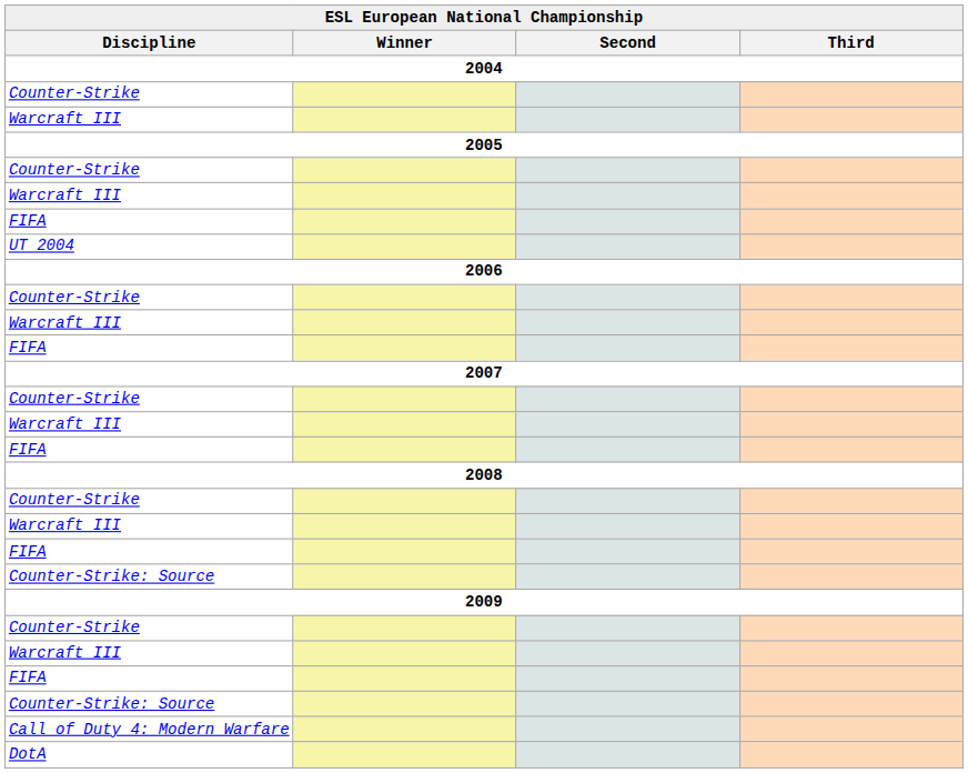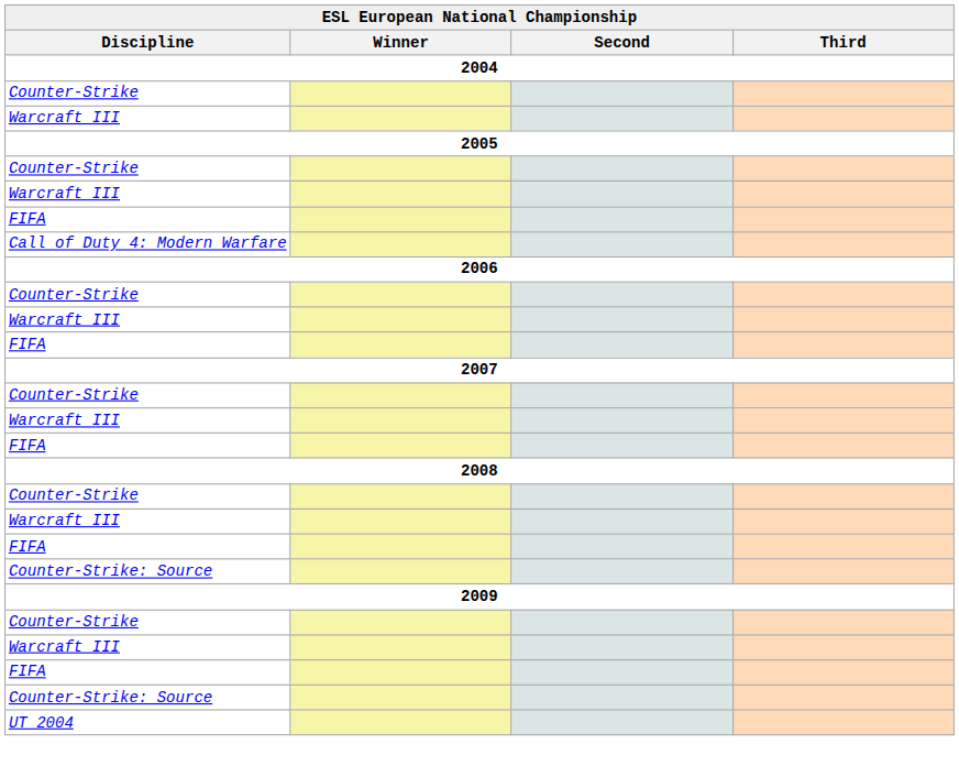 <table class="wikitable">
 <tr>
 <th colspan="4" style="background:#efefef"><strong>ESL European National Championship</strong></th>
 </tr>
 <tr>
 <th>Discipline</th>
 <th width="180px">Winner</th>
 <th width="180px">Second</th>
 <th width="180px">Third</th>
 </tr>
 <tr>
 <td colspan="4" style="background:#ffffff" align="center"><strong>2004</strong></td>
 </tr>
 <tr style="background:#ffffff">
 <td><em><a href='#'>Counter-Strike</a></em></td>
 <td style="background:#F7F6A8;"><strong></strong></td>
 <td style="background:#DCE5E5;"><strong></strong></td>
 <td style="background:#FFDAB9;"><strong></strong></td>
 </tr>
 <tr style="background:#ffffff">
 <td><em><a href='#'>Warcraft III</a></em></td>
 <td style="background:#F7F6A8;"><strong></strong></td>
 <td style="background:#DCE5E5;"><strong></strong></td>
 <td style="background:#FFDAB9;"><strong></strong></td>
 </tr>
 <tr>
 <td colspan="4" style="background:#ffffff" align="center"><strong>2005</strong></td>
 </tr>
 <tr style="background:#ffffff">
 <td><em><a href='#'>Counter-Strike</a></em></td>
 <td style="background:#F7F6A8;"><strong></strong></td>
 <td style="background:#DCE5E5;"><strong></strong></td>
 <td style="background:#FFDAB9;"><strong></strong></td>
 </tr>
 <tr style="background:#ffffff">
 <td><em><a href='#'>Warcraft III</a></em></td>
 <td style="background:#F7F6A8;"><strong></strong></td>
 <td style="background:#DCE5E5;"><strong></strong></td>
 <td style="background:#FFDAB9;"><strong></strong></td>
 </tr>
 <tr style="background:#ffffff">
 <td><em><a href='#'>FIFA</a></em></td>
 <td style="background:#F7F6A8;"><strong></strong></td>
 <td style="background:#DCE5E5;"><strong></strong></td>
 <td style="background:#FFDAB9;"><strong></strong></td>
 </tr>
 <tr style="background:#ffffff">
-<td><em><a href='#'>UT 2004</a></em></td>
+<td><em><a href='#'>Call of Duty 4: Modern Warfare</a></em></td>
 <td style="background:#F7F6A8;"><strong></strong></td>
 <td style="background:#DCE5E5;"><strong></strong></td>
 <td style="background:#FFDAB9;"><strong></strong></td>
 </tr>
 <tr>
 <td colspan="4" style="background:#ffffff" align="center"><strong>2006</strong></td>
 </tr>
 <tr style="background:#ffffff">
 <td><em><a href='#'>Counter-Strike</a></em></td>
 <td style="background:#F7F6A8;"><strong></strong></td>
 <td style="background:#DCE5E5;"><strong></strong></td>
 <td style="background:#FFDAB9;"><strong></strong></td>
 </tr>
 <tr style="background:#ffffff">
 <td><em><a href='#'>Warcraft III</a></em></td>
 <td style="background:#F7F6A8;"><strong></strong></td>
 <td style="background:#DCE5E5;"><strong></strong></td>
 <td style="background:#FFDAB9;"><strong></strong></td>
 </tr>
 <tr style="background:#ffffff">
 <td><em><a href='#'>FIFA</a></em></td>
 <td style="background:#F7F6A8;"><strong></strong></td>
 <td style="background:#DCE5E5;"><strong></strong></td>
 <td style="background:#FFDAB9;"><strong></strong></td>
 </tr>
 <tr>
 <td colspan="4" style="background:#ffffff" align="center"><strong>2007</strong></td>
 </tr>
 <tr style="background:#ffffff">
 <td><em><a href='#'>Counter-Strike</a></em></td>
 <td style="background:#F7F6A8;"><strong></strong></td>
 <td style="background:#DCE5E5;"><strong></strong></td>
 <td style="background:#FFDAB9;"><strong></strong></td>
 </tr>
 <tr style="background:#ffffff">
 <td><em><a href='#'>Warcraft III</a></em></td>
 <td style="background:#F7F6A8;"><strong></strong></td>
 <td style="background:#DCE5E5;"><strong></strong></td>
 <td style="background:#FFDAB9;"><strong></strong></td>
 </tr>
 <tr style="background:#ffffff">
 <td><em><a href='#'>FIFA</a></em></td>
 <td style="background:#F7F6A8;"><strong></strong></td>
 <td style="background:#DCE5E5;"><strong></strong></td>
 <td style="background:#FFDAB9;"><strong></strong></td>
 </tr>
 <tr>
 <td colspan="4" style="background:#ffffff" align="center"><strong>2008</strong></td>
 </tr>
 <tr style="background:#ffffff">
 <td><em><a href='#'>Counter-Strike</a></em></td>
 <td style="background:#F7F6A8;"><strong></strong></td>
 <td style="background:#DCE5E5;"><strong></strong></td>
 <td style="background:#FFDAB9;"><strong></strong></td>
 </tr>
 <tr style="background:#ffffff">
 <td><em><a href='#'>Warcraft III</a></em></td>
 <td style="background:#F7F6A8;"><strong></strong></td>
 <td style="background:#DCE5E5;"><strong></strong></td>
 <td style="background:#FFDAB9;"><strong></strong></td>
 </tr>
 <tr style="background:#ffffff">
 <td><em><a href='#'>FIFA</a></em></td>
 <td style="background:#F7F6A8;"><strong></strong></td>
 <td style="background:#DCE5E5;"><strong></strong></td>
 <td style="background:#FFDAB9;"><strong></strong></td>
 </tr>
 <tr style="background:#ffffff">
 <td><em><a href='#'>Counter-Strike: Source</a></em></td>
 <td style="background:#F7F6A8;"><strong></strong></td>
 <td style="background:#DCE5E5;"><strong></strong></td>
 <td style="background:#FFDAB9;"><strong></strong></td>
 </tr>
 <tr>
 <td colspan="4" style="background:#ffffff" align="center"><strong>2009</strong></td>
 </tr>
 <tr style="background:#ffffff">
 <td><em><a href='#'>Counter-Strike</a></em></td>
 <td style="background:#F7F6A8;"><strong></strong></td>
 <td style="background:#DCE5E5;"><strong></strong></td>
 <td style="background:#FFDAB9;"><strong></strong></td>
 </tr>
 <tr style="background:#ffffff">
 <td><em><a href='#'>Warcraft III</a></em></td>
 <td style="background:#F7F6A8;"><strong></strong></td>
 <td style="background:#DCE5E5;"><strong></strong></td>
 <td style="background:#FFDAB9;"><strong></strong></td>
 </tr>
 <tr style="background:#ffffff">
 <td><em><a href='#'>FIFA</a></em></td>
 <td style="background:#F7F6A8;"><strong></strong></td>
 <td style="background:#DCE5E5;"><strong></strong></td>
 <td style="background:#FFDAB9;"><strong></strong></td>
 </tr>
 <tr style="background:#ffffff">
 <td><em><a href='#'>Counter-Strike: Source</a></em></td>
 <td style="background:#F7F6A8;"><strong></strong></td>
 <td style="background:#DCE5E5;"><strong></strong></td>
 <td style="background:#FFDAB9;"><strong></strong></td>
 </tr>
 <tr style="background:#ffffff">
-<td><em><a href='#'>Call of Duty 4: Modern Warfare</a></em></td>
-<td style="background:#F7F6A8;"><strong></strong></td>
-<td style="background:#DCE5E5;"><strong></strong></td>
-<td style="background:#FFDAB9;"><strong></strong></td>
-</tr>
-<tr style="background:#ffffff">
-<td><em><a href='#'>DotA</a></em></td>
+<td><em><a href='#'>UT 2004</a></em></td>
 <td style="background:#F7F6A8;"><strong></strong></td>
 <td style="background:#DCE5E5;"><strong></strong></td>
 <td style="background:#FFDAB9;"><strong></strong></td>
 </tr>
 </table>
